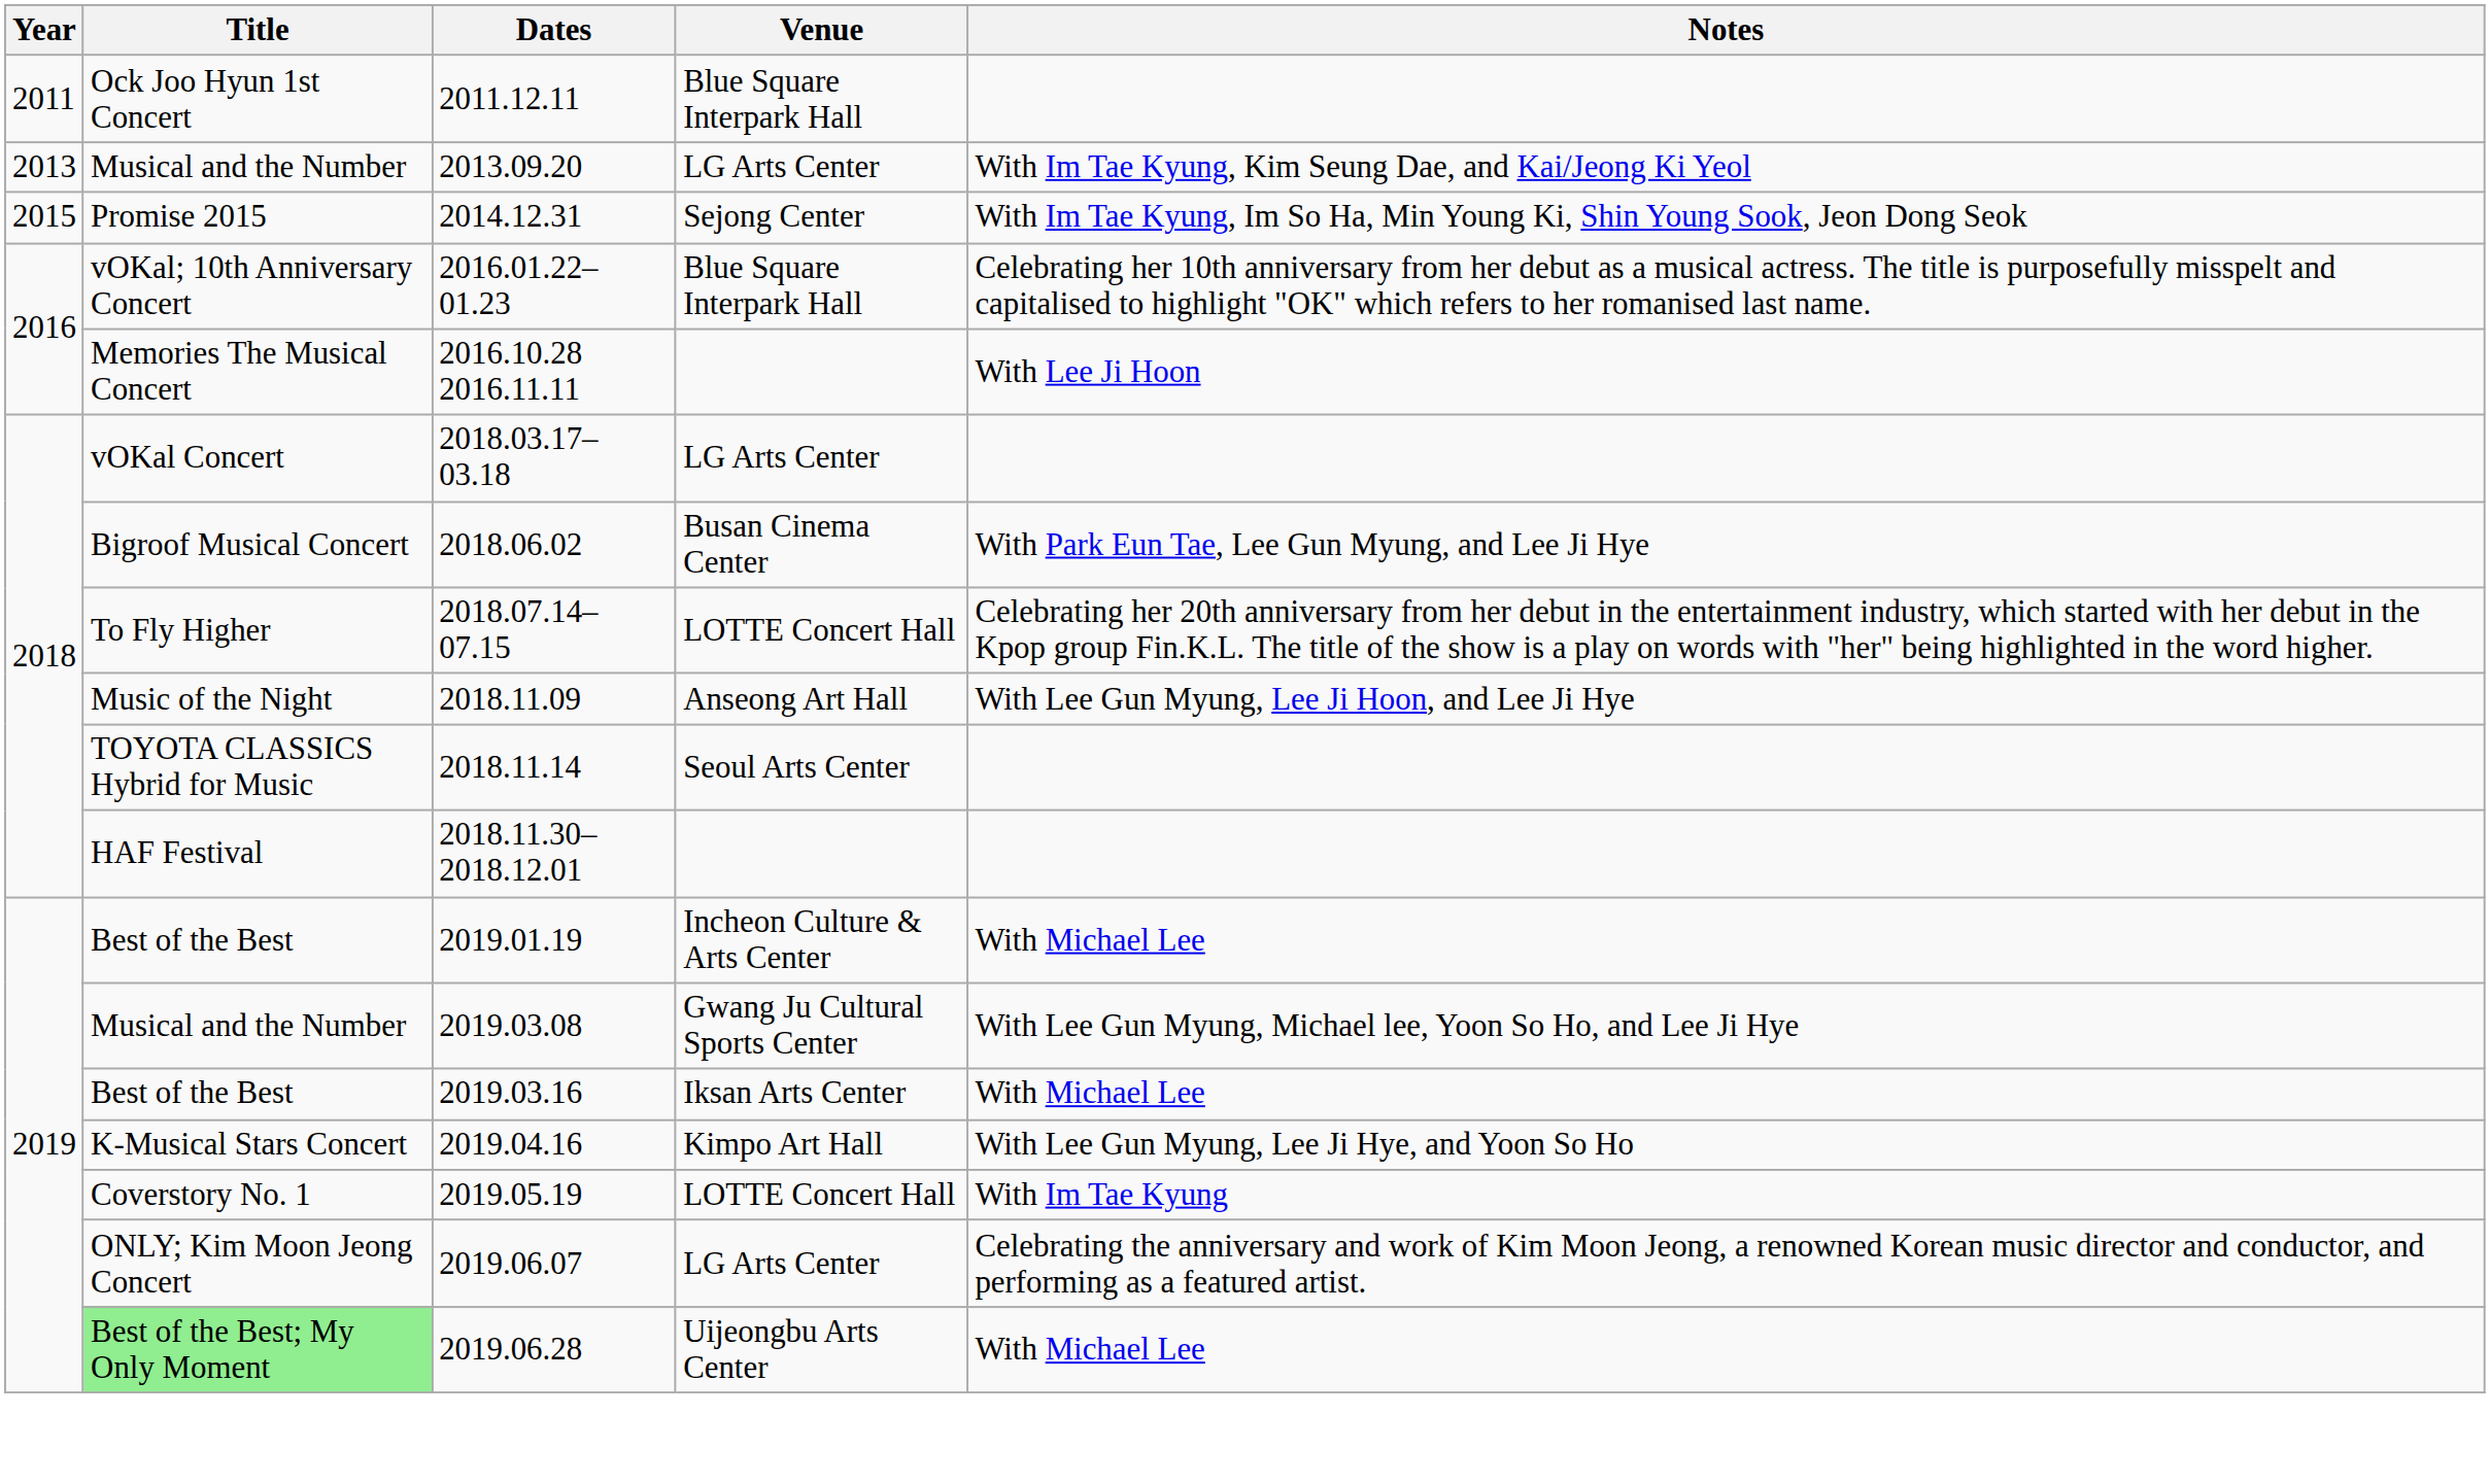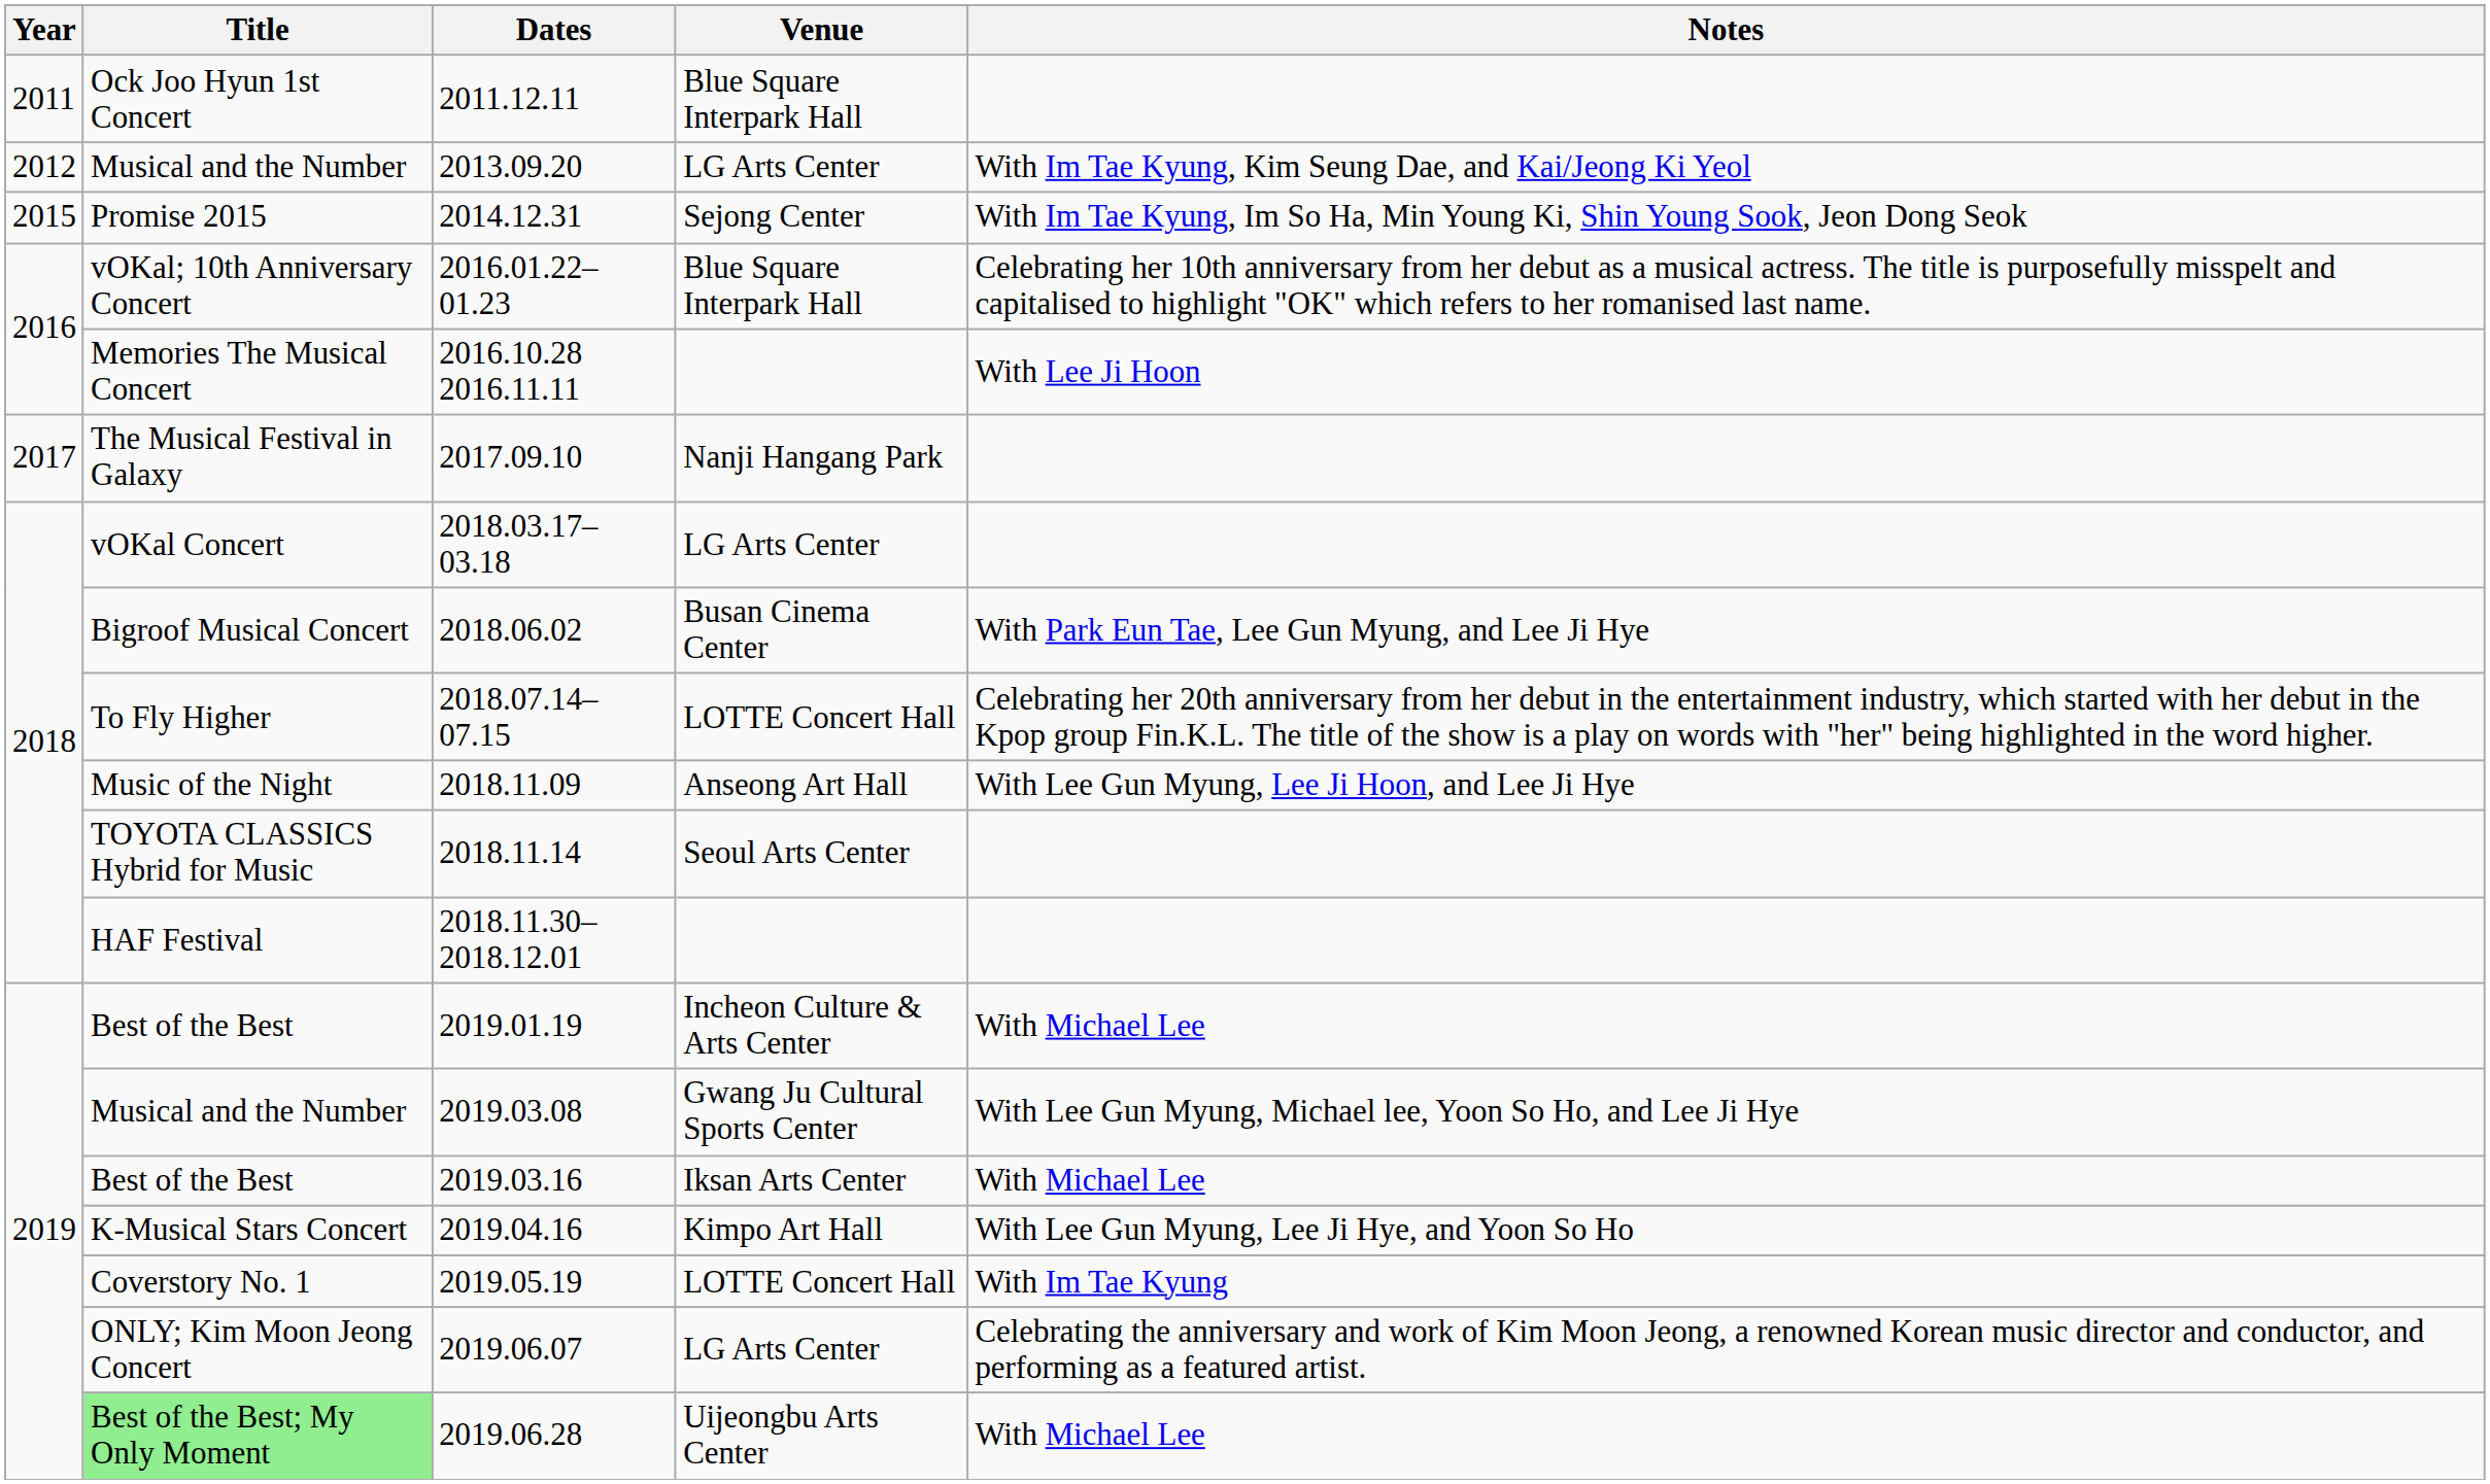 <table class="wikitable sortable">
 <tr>
 <th>Year</th>
 <th>Title</th>
 <th>Dates</th>
 <th>Venue</th>
 <th>Notes</th>
 </tr>
 <tr>
 <td>2011</td>
 <td>Ock Joo Hyun 1st Concert</td>
 <td>2011.12.11</td>
 <td>Blue Square Interpark Hall</td>
 <td></td>
 </tr>
 <tr>
-<td>2013</td>
+<td>2012</td>
 <td>Musical and the Number</td>
 <td>2013.09.20</td>
 <td>LG Arts Center</td>
 <td>With <a href='#'>Im Tae Kyung</a>, Kim Seung Dae, and <a href='#'>Kai/Jeong Ki Yeol</a></td>
 </tr>
 <tr>
 <td>2015</td>
 <td>Promise 2015</td>
 <td>2014.12.31</td>
 <td>Sejong Center</td>
 <td>With <a href='#'>Im Tae Kyung</a>, Im So Ha, Min Young Ki, <a href='#'>Shin Young Sook</a>, Jeon Dong Seok</td>
 </tr>
 <tr>
 <td rowspan="2">2016</td>
 <td>vOKal; 10th Anniversary Concert</td>
 <td>2016.01.22–01.23</td>
 <td>Blue Square Interpark Hall</td>
 <td>Celebrating her 10th anniversary from her debut as a musical actress. The title is purposefully misspelt and capitalised to highlight "OK" which refers to her romanised last name.</td>
 </tr>
 <tr>
 <td>Memories The Musical Concert</td>
 <td>2016.10.28<br>2016.11.11</td>
 <td></td>
 <td>With <a href='#'>Lee Ji Hoon</a></td>
+</tr>
+<tr>
+<td>2017</td>
+<td>The Musical Festival in Galaxy</td>
+<td>2017.09.10</td>
+<td>Nanji Hangang Park</td>
+<td></td>
 </tr>
 <tr>
 <td rowspan="6">2018</td>
 <td>vOKal Concert</td>
 <td>2018.03.17–03.18</td>
 <td>LG Arts Center</td>
 <td></td>
 </tr>
 <tr>
 <td>Bigroof Musical Concert</td>
 <td>2018.06.02</td>
 <td>Busan Cinema Center</td>
 <td>With <a href='#'>Park Eun Tae</a>, Lee Gun Myung, and Lee Ji Hye</td>
 </tr>
 <tr>
 <td>To Fly Higher</td>
 <td>2018.07.14–07.15</td>
 <td>LOTTE Concert Hall</td>
 <td>Celebrating her 20th anniversary from her debut in the entertainment industry, which started with her debut in the Kpop group Fin.K.L. The title of the show is a play on words with "her" being highlighted in the word higher.</td>
 </tr>
 <tr>
 <td>Music of the Night</td>
 <td>2018.11.09</td>
 <td>Anseong Art Hall</td>
 <td>With Lee Gun Myung, <a href='#'>Lee Ji Hoon</a>, and Lee Ji Hye</td>
 </tr>
 <tr>
 <td>TOYOTA CLASSICS Hybrid for Music</td>
 <td>2018.11.14</td>
 <td>Seoul Arts Center</td>
 <td></td>
 </tr>
 <tr>
 <td>HAF Festival</td>
 <td>2018.11.30–2018.12.01</td>
 <td></td>
 <td></td>
 </tr>
 <tr>
 <td rowspan="7">2019</td>
 <td>Best of the Best</td>
 <td>2019.01.19</td>
 <td>Incheon Culture & Arts Center</td>
 <td>With <a href='#'>Michael Lee</a></td>
 </tr>
 <tr>
 <td>Musical and the Number</td>
 <td>2019.03.08</td>
 <td>Gwang Ju Cultural Sports Center</td>
 <td>With Lee Gun Myung, Michael lee, Yoon So Ho, and Lee Ji Hye</td>
 </tr>
 <tr>
 <td>Best of the Best</td>
 <td>2019.03.16</td>
 <td>Iksan Arts Center</td>
 <td>With <a href='#'>Michael Lee</a></td>
 </tr>
 <tr>
 <td>K-Musical Stars Concert</td>
 <td>2019.04.16</td>
 <td>Kimpo Art Hall</td>
 <td>With Lee Gun Myung, Lee Ji Hye, and Yoon So Ho</td>
 </tr>
 <tr>
 <td>Coverstory No. 1</td>
 <td>2019.05.19</td>
 <td>LOTTE Concert Hall</td>
 <td>With <a href='#'>Im Tae Kyung</a></td>
 </tr>
 <tr>
 <td>ONLY; Kim Moon Jeong Concert</td>
 <td>2019.06.07</td>
 <td>LG Arts Center</td>
 <td>Celebrating the anniversary and work of Kim Moon Jeong, a renowned Korean music director and conductor, and performing as a featured artist.</td>
 </tr>
 <tr>
 <td style="background: lightgreen;">Best of the Best; My Only Moment</td>
 <td>2019.06.28</td>
 <td>Uijeongbu Arts Center</td>
 <td>With <a href='#'>Michael Lee</a></td>
 </tr>
 </table>
